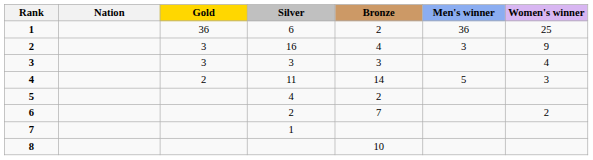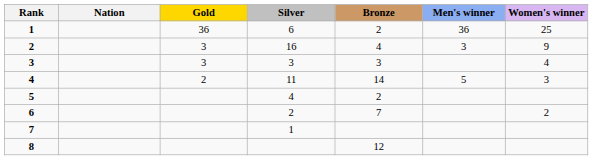 <table class="wikitable collapsible autocollapse plainrowheaders" width=70% style="text-align:center">
 <tr style="background-color:#EDEDED;">
 <th width=50px class="hintergrundfarbe5">Rank</th>
 <th width=100px class="hintergrundfarbe6">Nation</th>
 <th style="background:    gold; width:15%">Gold</th>
 <th style="background:  silver; width:15%">Silver</th>
 <th style="background: #CC9966; width:15%">Bronze</th>
 <th style="width:80px; background:#8BADF1">Men's winner</th>
 <th style="width:80px; background:#D8B6F2">Women's winner</th>
 </tr>
 <tr>
 <td><strong>1</strong></td>
 <td align=left></td>
 <td>36</td>
 <td>6</td>
 <td>2</td>
 <td>36</td>
 <td>25</td>
 </tr>
 <tr>
 <td><strong>2</strong></td>
 <td align=left></td>
 <td>3</td>
 <td>16</td>
 <td>4</td>
 <td>3</td>
 <td>9</td>
 </tr>
 <tr>
 <td><strong>3</strong></td>
 <td align=left></td>
 <td>3</td>
 <td>3</td>
 <td>3</td>
 <td></td>
 <td>4</td>
 </tr>
 <tr>
 <td><strong>4</strong></td>
 <td align=left></td>
 <td>2</td>
 <td>11</td>
 <td>14</td>
 <td>5</td>
 <td>3</td>
 </tr>
 <tr>
 <td><strong>5</strong></td>
 <td align=left></td>
 <td></td>
 <td>4</td>
 <td>2</td>
 <td></td>
 </tr>
 <tr>
 <td><strong>6</strong></td>
 <td align=left></td>
 <td></td>
 <td>2</td>
 <td>7</td>
 <td></td>
 <td>2</td>
 </tr>
 <tr>
 <td><strong>7</strong></td>
 <td align=left></td>
 <td></td>
 <td>1</td>
 <td></td>
 <td></td>
 <td></td>
 </tr>
 <tr>
 <td><strong>8</strong></td>
 <td align=left></td>
 <td></td>
 <td></td>
-<td>10</td>
+<td>12</td>
 <td></td>
 <td></td>
 </tr>
 </table>
